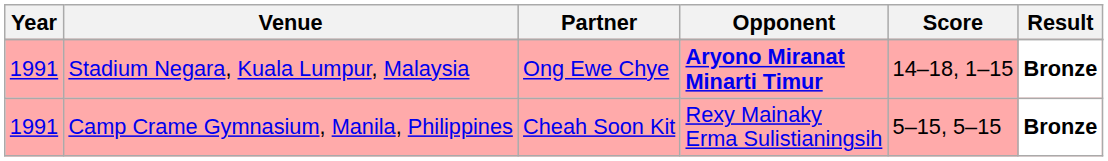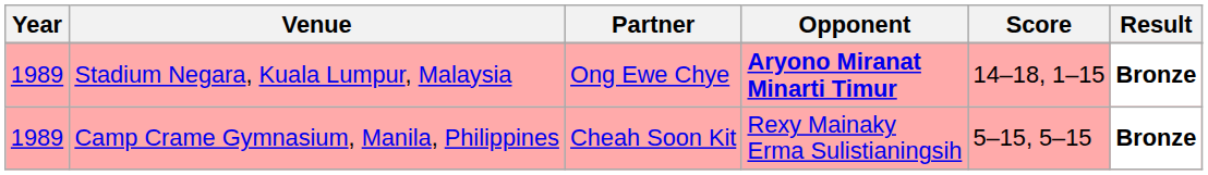 <table class="sortable wikitable" style="font-size: 90%;">
 <tr>
 <th>Year</th>
 <th>Venue</th>
 <th>Partner</th>
 <th>Opponent</th>
 <th>Score</th>
 <th>Result</th>
 </tr>
 <tr>
 </tr>
 <tr style="background:#FFAAAA">
-<td align="center"><a href='#'>1991</a></td>
+<td align="center"><a href='#'>1989</a></td>
 <td align="left"><a href='#'>Stadium Negara</a>, <a href='#'>Kuala Lumpur</a>, <a href='#'>Malaysia</a></td>
 <td align="left"> <a href='#'>Ong Ewe Chye</a></td>
 <td align="left"><strong> <a href='#'>Aryono Miranat</a> <br>  <a href='#'>Minarti Timur</a></strong></td>
 <td align="left">14–18, 1–15</td>
 <td style="text-align:left; background:white"> <strong>Bronze</strong></td>
 </tr>
 <tr style="background:#FFAAAA">
-<td align="center"><a href='#'>1991</a></td>
+<td align="center"><a href='#'>1989</a></td>
 <td align="left"><a href='#'>Camp Crame Gymnasium</a>, <a href='#'>Manila</a>, <a href='#'>Philippines</a></td>
 <td align="left"> <a href='#'>Cheah Soon Kit</a></td>
 <td align="left"> <a href='#'>Rexy Mainaky</a><br>  <a href='#'>Erma Sulistianingsih</a></td>
 <td align="left">5–15, 5–15</td>
 <td style="text-align:left; background:white"> <strong>Bronze</strong></td>
 </tr>
 </table>
